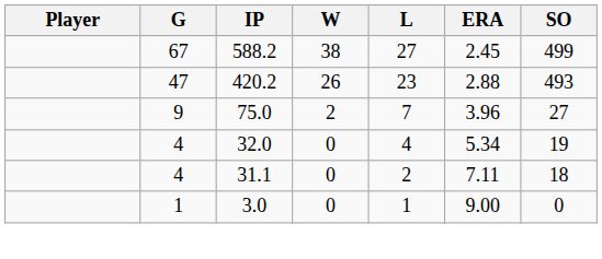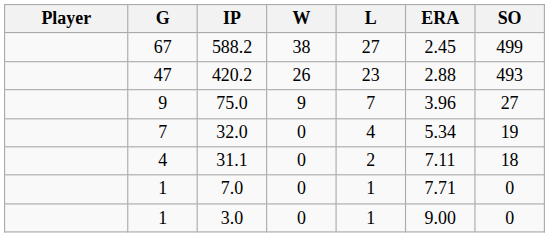 <table class="wikitable sortable">
 <tr>
 <th bgcolor="#DDDDFF" width="16%">Player</th>
 <th bgcolor="#DDDDFF" width="9%">G</th>
 <th bgcolor="#DDDDFF" width="9%">IP</th>
 <th bgcolor="#DDDDFF" width="9%">W</th>
 <th bgcolor="#DDDDFF" width="9%">L</th>
 <th bgcolor="#DDDDFF" width="9%">ERA</th>
 <th bgcolor="#DDDDFF" width="9%">SO</th>
 </tr>
 <tr align="center">
 <td></td>
 <td>67</td>
 <td>588.2</td>
 <td>38</td>
 <td>27</td>
 <td>2.45</td>
 <td>499</td>
 </tr>
 <tr align="center">
 <td></td>
 <td>47</td>
 <td>420.2</td>
 <td>26</td>
 <td>23</td>
 <td>2.88</td>
 <td>493</td>
 </tr>
 <tr align="center">
 <td></td>
 <td>9</td>
 <td>75.0</td>
-<td>2</td>
+<td>9</td>
 <td>7</td>
 <td>3.96</td>
 <td>27</td>
 </tr>
 <tr align="center">
 <td></td>
-<td>4</td>
+<td>7</td>
 <td>32.0</td>
 <td>0</td>
 <td>4</td>
 <td>5.34</td>
 <td>19</td>
 </tr>
 <tr align="center">
 <td></td>
 <td>4</td>
 <td>31.1</td>
 <td>0</td>
 <td>2</td>
 <td>7.11</td>
 <td>18</td>
 </tr>
 <tr align="center">
 <td></td>
 <td>1</td>
+<td>7.0</td>
+<td>0</td>
+<td>1</td>
+<td>7.71</td>
+<td>0</td>
+</tr>
+<tr align="center">
+<td></td>
+<td>1</td>
 <td>3.0</td>
 <td>0</td>
 <td>1</td>
 <td>9.00</td>
 <td>0</td>
 </tr>
 </table>
